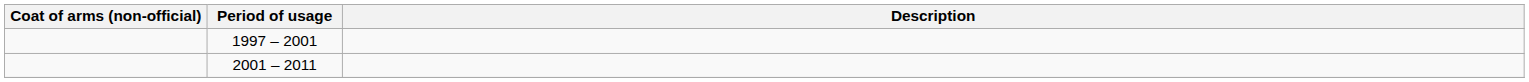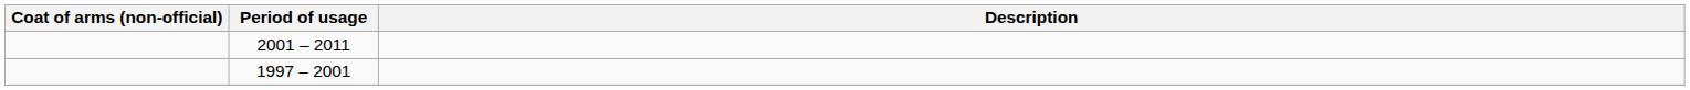 <table width=100% class="wikitable">
 <tr>
 <th width=12%>Coat of arms (non-official)</th>
 <th width=8%>Period of usage</th>
 <th width=70%>Description</th>
 </tr>
 <tr>
 <td align="center"></td>
-<td align="center">1997 – 2001</td>
+<td align="center">2001 – 2011</td>
 <td></td>
 </tr>
 <tr>
 <td align="center"></td>
-<td align="center">2001 – 2011</td>
+<td align="center">1997 – 2001</td>
 <td></td>
 </tr>
 <tr>
 </tr>
 </table>
